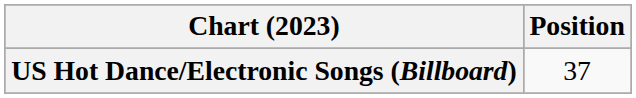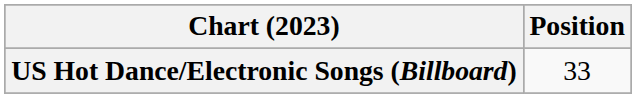 <table class="wikitable plainrowheaders" style="text-align:center">
 <tr>
 <th scope="col">Chart (2023)</th>
 <th scope="col">Position</th>
 </tr>
 <tr>
 <th scope="row">US Hot Dance/Electronic Songs (<em>Billboard</em>)</th>
-<td>37</td>
+<td>33</td>
 </tr>
 </table>
